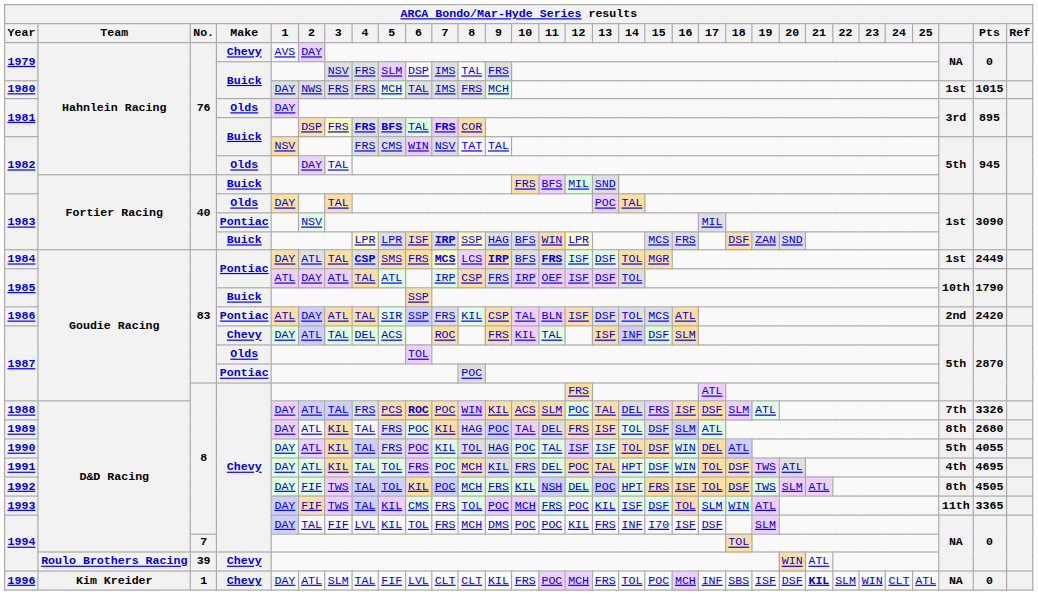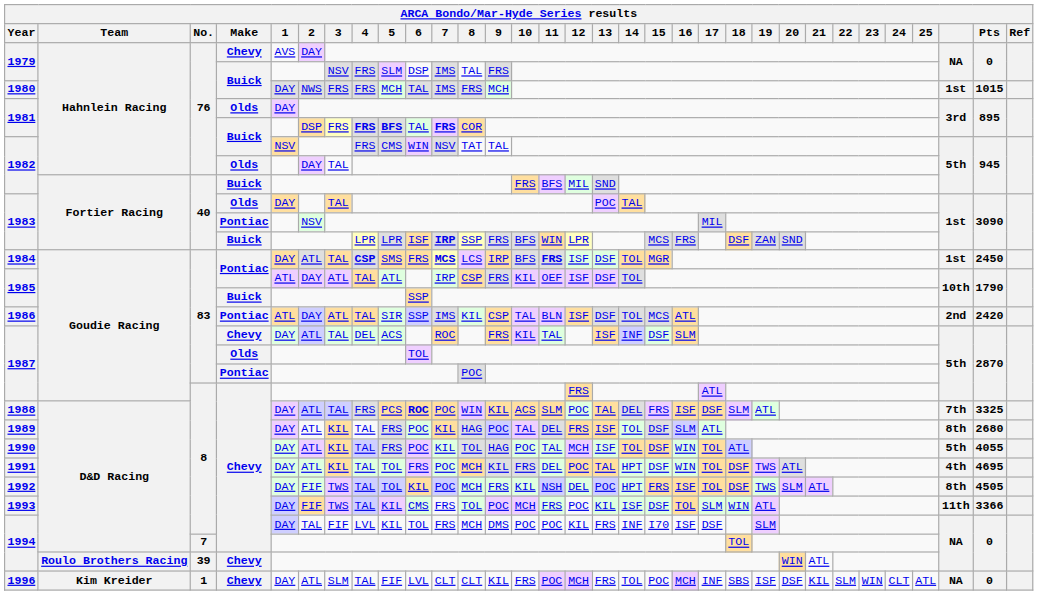 <table class="wikitable" style="text-align:center; font-size:75%">
 <tr>
 <th colspan=45><a href='#'>ARCA Bondo/Mar-Hyde Series</a> results</th>
 </tr>
 <tr>
 <th>Year</th>
 <th>Team</th>
 <th>No.</th>
 <th>Make</th>
 <th>1</th>
 <th>2</th>
 <th>3</th>
 <th>4</th>
 <th>5</th>
 <th>6</th>
 <th>7</th>
 <th>8</th>
 <th>9</th>
 <th>10</th>
 <th>11</th>
 <th>12</th>
 <th>13</th>
 <th>14</th>
 <th>15</th>
 <th>16</th>
 <th>17</th>
 <th>18</th>
 <th>19</th>
 <th>20</th>
 <th>21</th>
 <th>22</th>
 <th>23</th>
 <th>24</th>
 <th>25</th>
 <th></th>
 <th>Pts</th>
 <th>Ref</th>
 </tr>
 <tr>
 <th rowspan=2><a href='#'>1979</a></th>
 <th rowspan=7>Hahnlein Racing</th>
 <th rowspan=7>76</th>
 <th><a href='#'>Chevy</a></th>
 <td><a href='#'>AVS</a></td>
 <td style="background:#EFCFFF;"><a href='#'>DAY</a><br></td>
 <td colspan=23></td>
 <th rowspan=2>NA</th>
 <th rowspan=2>0</th>
 <th rowspan=2></th>
 </tr>
 <tr>
 <th rowspan=2><a href='#'>Buick</a></th>
 <td colspan=2></td>
 <td style="background:#DFDFDF;"><a href='#'>NSV</a><br></td>
 <td style="background:#DFDFDF;"><a href='#'>FRS</a><br></td>
 <td style="background:#EFCFFF;"><a href='#'>SLM</a><br></td>
 <td><a href='#'>DSP</a></td>
 <td style="background:#DFDFDF;"><a href='#'>IMS</a><br></td>
 <td><a href='#'>TAL</a></td>
 <td style="background:#DFDFDF;"><a href='#'>FRS</a><br></td>
 <td colspan=16></td>
 </tr>
 <tr>
 <th><a href='#'>1980</a></th>
 <td style="background:#DFDFDF;"><a href='#'>DAY</a><br></td>
 <td style="background:#DFDFDF;"><a href='#'>NWS</a><br></td>
 <td style="background:#DFDFDF;"><a href='#'>FRS</a><br></td>
 <td style="background:#DFDFDF;"><a href='#'>FRS</a><br></td>
 <td style="background:#DFFFDF;"><a href='#'>MCH</a><br></td>
 <td style="background:#DFDFDF;"><a href='#'>TAL</a><br></td>
 <td style="background:#DFDFDF;"><a href='#'>IMS</a><br></td>
 <td style="background:#DFDFDF;"><a href='#'>FRS</a><br></td>
 <td style="background:#DFFFDF;"><a href='#'>MCH</a><br></td>
 <td colspan=16></td>
 <th>1st</th>
 <th>1015</th>
 <th></th>
 </tr>
 <tr>
 <th rowspan=2><a href='#'>1981</a></th>
 <th><a href='#'>Olds</a></th>
 <td style="background:#EFCFFF;"><a href='#'>DAY</a><br></td>
 <td colspan=24></td>
 <th rowspan=2>3rd</th>
 <th rowspan=2>895</th>
 <th rowspan=2></th>
 </tr>
 <tr>
 <th rowspan=2><a href='#'>Buick</a></th>
 <td></td>
 <td style="background:#FFDF9F;"><a href='#'>DSP</a><br></td>
 <td style="background:#FFFFBF;"><a href='#'>FRS</a><br></td>
 <td style="background:#DFDFDF;"><strong><a href='#'>FRS</a></strong><br></td>
 <td style="background:#DFDFDF;"><strong><a href='#'>BFS</a></strong><br></td>
 <td style="background:#DFFFDF;"><a href='#'>TAL</a><br></td>
 <td style="background:#EFCFFF;"><strong><a href='#'>FRS</a></strong><br></td>
 <td style="background:#FFDF9F;"><a href='#'>COR</a><br></td>
 <td colspan=17></td>
 </tr>
 <tr>
 <th rowspan=3><a href='#'>1982</a></th>
 <td style="background:#FFDF9F;"><a href='#'>NSV</a><br></td>
 <td colspan=2></td>
 <td style="background:#DFDFDF;"><a href='#'>FRS</a><br></td>
 <td style="background:#DFDFDF;"><a href='#'>CMS</a><br></td>
 <td style="background:#EFCFFF;"><a href='#'>WIN</a><br></td>
 <td style="background:#DFDFDF;"><a href='#'>NSV</a><br></td>
 <td><a href='#'>TAT</a></td>
 <td><a href='#'>TAL</a></td>
 <td colspan=16></td>
 <th rowspan=3>5th</th>
 <th rowspan=3>945</th>
 <th rowspan=3></th>
 </tr>
 <tr>
 <th><a href='#'>Olds</a></th>
 <td></td>
 <td style="background:#EFCFFF;"><a href='#'>DAY</a><br></td>
 <td><a href='#'>TAL</a></td>
 <td colspan=22></td>
 </tr>
 <tr>
 <th rowspan=4>Fortier Racing</th>
 <th rowspan=4>40</th>
 <th><a href='#'>Buick</a></th>
 <td colspan=9></td>
 <td style="background:#FFDF9F;"><a href='#'>FRS</a><br></td>
 <td style="background:#EFCFFF;"><a href='#'>BFS</a><br></td>
 <td style="background:#DFFFDF;"><a href='#'>MIL</a><br></td>
 <td style="background:#DFDFDF;"><a href='#'>SND</a><br></td>
 <td colspan=12></td>
 </tr>
 <tr>
 <th rowspan=3><a href='#'>1983</a></th>
 <th><a href='#'>Olds</a></th>
 <td style="background:#FFDF9F;"><a href='#'>DAY</a><br></td>
 <td></td>
 <td style="background:#FFDF9F;"><a href='#'>TAL</a><br></td>
 <td colspan=9></td>
 <td style="background:#EFCFFF;"><a href='#'>POC</a><br></td>
 <td style="background:#FFDF9F;"><a href='#'>TAL</a><br></td>
 <td colspan=11></td>
 <th rowspan=3>1st</th>
 <th rowspan=3>3090</th>
 <th rowspan=3></th>
 </tr>
 <tr>
 <th><a href='#'>Pontiac</a></th>
 <td></td>
 <td style="background:#DFFFDF;"><a href='#'>NSV</a><br></td>
 <td colspan=14></td>
 <td style="background:#DFDFDF;"><a href='#'>MIL</a><br></td>
 <td colspan=8></td>
 </tr>
 <tr>
 <th><a href='#'>Buick</a></th>
 <td colspan=3></td>
 <td style="background:#FFFFBF;"><a href='#'>LPR</a><br></td>
 <td style="background:#DFDFDF;"><a href='#'>LPR</a><br></td>
 <td style="background:#FFDF9F;"><a href='#'>ISF</a><br></td>
 <td style="background:#DFDFDF;"><strong><a href='#'>IRP</a></strong><br></td>
 <td style="background:#FFFFBF;"><a href='#'>SSP</a><br></td>
-<td style="background:#DFDFDF;"><a href='#'>HAG</a><br></td>
+<td style="background:#DFDFDF;"><a href='#'>FRS</a><br></td>
 <td style="background:#DFDFDF;"><a href='#'>BFS</a><br></td>
 <td style="background:#FFDF9F;"><a href='#'>WIN</a><br></td>
 <td style="background:#FFFFBF;"><a href='#'>LPR</a><br></td>
 <td colspan=2></td>
 <td style="background:#DFDFDF;"><a href='#'>MCS</a><br></td>
 <td style="background:#DFDFDF;"><a href='#'>FRS</a><br></td>
 <td></td>
 <td style="background:#FFDF9F;"><a href='#'>DSF</a><br></td>
 <td style="background:#DFDFDF;"><a href='#'>ZAN</a><br></td>
 <td style="background:#DFDFDF;"><a href='#'>SND</a><br></td>
 <td colspan=5></td>
 </tr>
 <tr>
 <th><a href='#'>1984</a></th>
 <th rowspan=8>Goudie Racing</th>
 <th rowspan=7>83</th>
 <th rowspan=2><a href='#'>Pontiac</a></th>
 <td style="background:#FFDF9F;"><a href='#'>DAY</a><br></td>
 <td style="background:#DFDFDF;"><a href='#'>ATL</a><br></td>
 <td style="background:#FFDF9F;"><a href='#'>TAL</a><br></td>
 <td style="background:#DFDFDF;"><strong><a href='#'>CSP</a></strong><br></td>
 <td style="background:#FFDF9F;"><a href='#'>SMS</a><br></td>
 <td style="background:#FFDF9F;"><a href='#'>FRS</a><br></td>
 <td style="background:#FFFFBF;"><strong><a href='#'>MCS</a></strong><br></td>
 <td style="background:#EFCFFF;"><a href='#'>LCS</a><br></td>
-<td style="background:#FFDF9F;"><strong><a href='#'>IRP</a><br></strong></td>
+<td style="background:#FFDF9F;"><a href='#'>IRP</a><br></td>
 <td style="background:#DFDFDF;"><a href='#'>BFS</a><br></td>
 <td style="background:#DFDFDF;"><strong><a href='#'>FRS</a></strong><br></td>
 <td style="background:#DFFFDF;"><a href='#'>ISF</a><br></td>
 <td style="background:#DFFFDF;"><a href='#'>DSF</a><br></td>
 <td style="background:#FFDF9F;"><a href='#'>TOL</a><br></td>
 <td style="background:#FFDF9F;"><a href='#'>MGR</a><br></td>
 <td colspan=10></td>
 <th>1st</th>
-<th>2449</th>
+<th>2450</th>
 <th></th>
 </tr>
 <tr>
 <th rowspan=2><a href='#'>1985</a></th>
 <td style="background:#EFCFFF;"><a href='#'>ATL</a><br></td>
 <td style="background:#EFCFFF;"><a href='#'>DAY</a><br></td>
 <td style="background:#EFCFFF;"><a href='#'>ATL</a><br></td>
 <td style="background:#FFDF9F;"><a href='#'>TAL</a><br></td>
 <td style="background:#DFFFDF;"><a href='#'>ATL</a><br></td>
 <td></td>
 <td style="background:#DFFFDF;"><a href='#'>IRP</a><br></td>
 <td style="background:#FFDF9F;"><a href='#'>CSP</a><br></td>
 <td style="background:#DFDFDF;"><a href='#'>FRS</a><br></td>
-<td style="background:#EFCFFF;"><a href='#'>IRP</a><br></td>
+<td style="background:#EFCFFF;"><a href='#'>KIL</a><br></td>
 <td style="background:#EFCFFF;"><a href='#'>OEF</a><br></td>
 <td style="background:#EFCFFF;"><a href='#'>ISF</a><br></td>
 <td style="background:#EFCFFF;"><a href='#'>DSF</a><br></td>
 <td style="background:#DFDFDF;"><a href='#'>TOL</a><br></td>
 <td colspan=11></td>
 <th rowspan=2>10th</th>
 <th rowspan=2>1790</th>
 <th rowspan=2></th>
 </tr>
 <tr>
 <th><a href='#'>Buick</a></th>
 <td colspan=5></td>
 <td style="background:#FFDF9F;"><a href='#'>SSP</a><br></td>
 <td colspan=19></td>
 </tr>
 <tr>
 <th><a href='#'>1986</a></th>
 <th><a href='#'>Pontiac</a></th>
 <td style="background:#FFDF9F;"><a href='#'>ATL</a><br></td>
 <td style="background:#CFCFFF;"><a href='#'>DAY</a><br></td>
 <td style="background:#FFDF9F;"><a href='#'>ATL</a><br></td>
 <td style="background:#FFDF9F;"><a href='#'>TAL</a><br></td>
 <td style="background:#DFFFDF;"><a href='#'>SIR</a><br></td>
 <td style="background:#CFCFFF;"><a href='#'>SSP</a><br></td>
-<td style="background:#DFDFDF;"><a href='#'>FRS</a><br></td>
+<td style="background:#DFDFDF;"><a href='#'>IMS</a><br></td>
 <td style="background:#DFFFDF;"><a href='#'>KIL</a><br></td>
 <td style="background:#FFDF9F;"><a href='#'>CSP</a><br></td>
 <td style="background:#EFCFFF;"><a href='#'>TAL</a><br></td>
 <td style="background:#EFCFFF;"><a href='#'>BLN</a><br></td>
 <td style="background:#FFDF9F;"><a href='#'>ISF</a><br></td>
 <td style="background:#DFDFDF;"><a href='#'>DSF</a><br></td>
 <td style="background:#DFDFDF;"><a href='#'>TOL</a><br></td>
 <td style="background:#DFDFDF;"><a href='#'>MCS</a><br></td>
 <td style="background:#FFDF9F;"><a href='#'>ATL</a><br></td>
 <td colspan=9></td>
 <th>2nd</th>
 <th>2420</th>
 <th></th>
 </tr>
 <tr>
 <th rowspan=4><a href='#'>1987</a></th>
 <th><a href='#'>Chevy</a></th>
 <td style="background:#DFFFDF;"><a href='#'>DAY</a><br></td>
 <td style="background:#CFCFFF;"><a href='#'>ATL</a><br></td>
 <td style="background:#DFFFDF;"><a href='#'>TAL</a><br></td>
 <td style="background:#DFFFDF;"><a href='#'>DEL</a><br></td>
 <td style="background:#DFFFDF;"><a href='#'>ACS</a><br></td>
 <td></td>
 <td style="background:#FFDF9F;"><a href='#'>ROC</a><br></td>
 <td></td>
 <td style="background:#FFDF9F;"><a href='#'>FRS</a><br></td>
 <td style="background:#EFCFFF;"><a href='#'>KIL</a><br></td>
 <td style="background:#DFFFDF;"><a href='#'>TAL</a><br></td>
 <td></td>
 <td style="background:#FFDF9F;"><a href='#'>ISF</a><br></td>
 <td style="background:#CFCFFF;"><a href='#'>INF</a><br></td>
 <td style="background:#DFFFDF;"><a href='#'>DSF</a><br></td>
 <td style="background:#FFDF9F;"><a href='#'>SLM</a><br></td>
 <td colspan=9></td>
 <th rowspan=4>5th</th>
 <th rowspan=4>2870</th>
 <th rowspan=4></th>
 </tr>
 <tr>
 <th><a href='#'>Olds</a></th>
 <td colspan=5></td>
 <td style="background:#EFCFFF;"><a href='#'>TOL</a><br></td>
 <td colspan=19></td>
 </tr>
 <tr>
 <th><a href='#'>Pontiac</a></th>
 <td colspan=7></td>
 <td style="background:#DFDFDF;"><a href='#'>POC</a><br></td>
 <td colspan=17></td>
 </tr>
 <tr>
 <th rowspan=8>8</th>
 <th rowspan=9><a href='#'>Chevy</a></th>
 <td colspan=11></td>
 <td style="background:#FFDF9F;"><a href='#'>FRS</a><br></td>
 <td colspan=4></td>
 <td style="background:#EFCFFF;"><a href='#'>ATL</a><br></td>
 <td colspan=8></td>
 </tr>
 <tr>
 <th><a href='#'>1988</a></th>
 <th rowspan=8>D&D Racing</th>
 <td style="background:#EFCFFF;"><a href='#'>DAY</a><br></td>
 <td style="background:#CFCFFF;"><a href='#'>ATL</a><br></td>
 <td style="background:#CFCFFF;"><a href='#'>TAL</a><br></td>
 <td style="background:#DFDFDF;"><a href='#'>FRS</a><br></td>
 <td style="background:#FFDF9F;"><a href='#'>PCS</a><br></td>
 <td style="background:#FFDF9F;"><strong><a href='#'>ROC</a></strong><br></td>
 <td style="background:#FFDF9F;"><a href='#'>POC</a><br></td>
 <td style="background:#EFCFFF;"><a href='#'>WIN</a><br></td>
 <td style="background:#FFDF9F;"><a href='#'>KIL</a><br></td>
 <td style="background:#FFDF9F;"><a href='#'>ACS</a><br></td>
 <td style="background:#FFDF9F;"><a href='#'>SLM</a><br></td>
 <td style="background:#DFFFDF;"><a href='#'>POC</a><br></td>
 <td style="background:#FFDF9F;"><a href='#'>TAL</a><br></td>
 <td style="background:#DFDFDF;"><a href='#'>DEL</a><br></td>
 <td style="background:#EFCFFF;"><a href='#'>FRS</a><br></td>
 <td style="background:#FFDF9F;"><a href='#'>ISF</a><br></td>
 <td style="background:#FFDF9F;"><a href='#'>DSF</a><br></td>
 <td style="background:#EFCFFF;"><a href='#'>SLM</a><br></td>
 <td style="background:#DFFFDF;"><a href='#'>ATL</a><br></td>
 <td colspan=6></td>
 <th>7th</th>
-<th>3326</th>
+<th>3325</th>
 <th></th>
 </tr>
 <tr>
 <th><a href='#'>1989</a></th>
 <td style="background:#EFCFFF;"><a href='#'>DAY</a><br></td>
 <td><a href='#'>ATL</a></td>
 <td style="background:#FFDF9F;"><a href='#'>KIL</a><br></td>
 <td><a href='#'>TAL</a></td>
 <td style="background:#DFDFDF;"><a href='#'>FRS</a><br></td>
 <td style="background:#DFFFDF;"><a href='#'>POC</a><br></td>
 <td style="background:#FFDF9F;"><a href='#'>KIL</a><br></td>
 <td style="background:#DFDFDF;"><a href='#'>HAG</a><br></td>
 <td style="background:#CFCFFF;"><a href='#'>POC</a><br></td>
 <td style="background:#EFCFFF;"><a href='#'>TAL</a><br></td>
 <td style="background:#DFDFDF;"><a href='#'>DEL</a><br></td>
 <td style="background:#FFDF9F;"><a href='#'>FRS</a><br></td>
 <td style="background:#FFDF9F;"><a href='#'>ISF</a><br></td>
 <td style="background:#DFFFDF;"><a href='#'>TOL</a><br></td>
 <td style="background:#DFDFDF;"><a href='#'>DSF</a><br></td>
 <td style="background:#CFCFFF;"><a href='#'>SLM</a><br></td>
 <td style="background:#DFFFDF;"><a href='#'>ATL</a><br></td>
 <td colspan=8></td>
 <th>8th</th>
 <th>2680</th>
 <th></th>
 </tr>
 <tr>
 <th><a href='#'>1990</a></th>
 <td style="background:#DFFFDF;"><a href='#'>DAY</a><br></td>
 <td style="background:#EFCFFF;"><a href='#'>ATL</a><br></td>
 <td style="background:#FFDF9F;"><a href='#'>KIL</a><br></td>
 <td style="background:#CFCFFF;"><a href='#'>TAL</a><br></td>
 <td style="background:#DFDFDF;"><a href='#'>FRS</a><br></td>
 <td style="background:#EFCFFF;"><a href='#'>POC</a><br></td>
 <td style="background:#DFFFDF;"><a href='#'>KIL</a><br></td>
 <td style="background:#DFDFDF;"><a href='#'>TOL</a><br></td>
 <td style="background:#DFDFDF;"><a href='#'>HAG</a><br></td>
 <td style="background:#DFFFDF;"><a href='#'>POC</a><br></td>
 <td style="background:#DFFFDF;"><a href='#'>TAL</a><br></td>
-<td style="background:#EFCFFF;"><a href='#'>ISF</a><br></td>
+<td style="background:#EFCFFF;"><a href='#'>MCH</a><br></td>
 <td style="background:#DFFFDF;"><a href='#'>ISF</a><br></td>
 <td style="background:#FFDF9F;"><a href='#'>TOL</a><br></td>
 <td style="background:#FFDF9F;"><a href='#'>DSF</a><br></td>
 <td style="background:#DFFFDF;"><a href='#'>WIN</a><br></td>
-<td style="background:#FFDF9F;"><a href='#'>DEL</a><br></td>
+<td style="background:#FFDF9F;"><a href='#'>TOL</a><br></td>
 <td style="background:#CFCFFF;"><a href='#'>ATL</a><br></td>
 <td colspan=7></td>
 <th>5th</th>
 <th>4055</th>
 <th></th>
 </tr>
 <tr>
 <th><a href='#'>1991</a></th>
 <td style="background:#DFFFDF;"><a href='#'>DAY</a><br></td>
 <td style="background:#DFFFDF;"><a href='#'>ATL</a><br></td>
 <td style="background:#FFDF9F;"><a href='#'>KIL</a><br></td>
 <td style="background:#DFFFDF;"><a href='#'>TAL</a><br></td>
 <td style="background:#DFFFDF;"><a href='#'>TOL</a><br></td>
 <td style="background:#EFCFFF;"><a href='#'>FRS</a><br></td>
 <td style="background:#DFFFDF;"><a href='#'>POC</a><br></td>
 <td style="background:#FFDF9F;"><a href='#'>MCH</a><br></td>
 <td style="background:#DFDFDF;"><a href='#'>KIL</a><br></td>
 <td style="background:#DFDFDF;"><a href='#'>FRS</a><br></td>
 <td style="background:#DFFFDF;"><a href='#'>DEL</a><br></td>
 <td style="background:#FFDF9F;"><a href='#'>POC</a><br></td>
 <td style="background:#FFDF9F;"><a href='#'>TAL</a><br></td>
 <td style="background:#DFFFDF;"><a href='#'>HPT</a><br></td>
 <td style="background:#DFFFDF;"><a href='#'>DSF</a><br></td>
 <td style="background:#DFFFDF;"><a href='#'>WIN</a><br></td>
 <td style="background:#FFDF9F;"><a href='#'>TOL</a><br></td>
 <td style="background:#FFDF9F;"><a href='#'>DSF</a><br></td>
 <td style="background:#EFCFFF;"><a href='#'>TWS</a><br></td>
 <td style="background:#DFDFDF;"><a href='#'>ATL</a><br></td>
 <td colspan=5></td>
 <th>4th</th>
 <th>4695</th>
 <th></th>
 </tr>
 <tr>
 <th><a href='#'>1992</a></th>
 <td style="background:#DFFFDF;"><a href='#'>DAY</a><br></td>
 <td style="background:#DFFFDF;"><a href='#'>FIF</a><br></td>
 <td style="background:#EFCFFF;"><a href='#'>TWS</a><br></td>
 <td style="background:#CFCFFF;"><a href='#'>TAL</a><br></td>
 <td style="background:#CFCFFF;"><a href='#'>TOL</a><br></td>
 <td style="background:#FFDF9F;"><a href='#'>KIL</a><br></td>
 <td style="background:#CFCFFF;"><a href='#'>POC</a><br></td>
 <td style="background:#DFFFDF;"><a href='#'>MCH</a><br></td>
 <td style="background:#DFFFDF;"><a href='#'>FRS</a><br></td>
 <td style="background:#DFFFDF;"><a href='#'>KIL</a><br></td>
 <td style="background:#CFCFFF;"><a href='#'>NSH</a><br></td>
 <td style="background:#DFFFDF;"><a href='#'>DEL</a><br></td>
 <td style="background:#CFCFFF;"><a href='#'>POC</a><br></td>
 <td style="background:#DFFFDF;"><a href='#'>HPT</a><br></td>
 <td style="background:#FFDF9F;"><a href='#'>FRS</a><br></td>
 <td style="background:#FFDF9F;"><a href='#'>ISF</a><br></td>
 <td style="background:#FFDF9F;"><a href='#'>TOL</a><br></td>
 <td style="background:#FFDF9F;"><a href='#'>DSF</a><br></td>
 <td style="background:#DFFFDF;"><a href='#'>TWS</a><br></td>
 <td style="background:#EFCFFF;"><a href='#'>SLM</a><br></td>
 <td style="background:#EFCFFF;"><a href='#'>ATL</a><br></td>
 <td colspan=4></td>
 <th>8th</th>
 <th>4505</th>
 <th></th>
 </tr>
 <tr>
 <th><a href='#'>1993</a></th>
 <td style="background:#CFCFFF;"><a href='#'>DAY</a><br></td>
 <td style="background:#FFDF9F;"><a href='#'>FIF</a><br></td>
 <td style="background:#EFCFFF;"><a href='#'>TWS</a><br></td>
 <td style="background:#CFCFFF;"><a href='#'>TAL</a><br></td>
 <td style="background:#EFCFFF;"><a href='#'>KIL</a><br></td>
 <td style="background:#DFFFDF;"><a href='#'>CMS</a><br></td>
 <td><a href='#'>FRS</a></td>
 <td style="background:#DFFFDF;"><a href='#'>TOL</a><br></td>
 <td style="background:#EFCFFF;"><a href='#'>POC</a><br></td>
 <td style="background:#EFCFFF;"><a href='#'>MCH</a><br></td>
 <td style="background:#DFFFDF;"><a href='#'>FRS</a><br></td>
 <td><a href='#'>POC</a></td>
 <td style="background:#DFFFDF;"><a href='#'>KIL</a><br></td>
 <td style="background:#DFFFDF;"><a href='#'>ISF</a><br></td>
 <td style="background:#DFFFDF;"><a href='#'>DSF</a><br></td>
 <td style="background:#FFDF9F;"><a href='#'>TOL</a><br></td>
 <td style="background:#DFFFDF;"><a href='#'>SLM</a><br></td>
 <td style="background:#DFFFDF;"><a href='#'>WIN</a><br></td>
 <td style="background:#EFCFFF;"><a href='#'>ATL</a><br></td>
 <td colspan=6></td>
 <th>11th</th>
-<th>3365</th>
+<th>3366</th>
 <th></th>
 </tr>
 <tr>
 <th rowspan=3><a href='#'>1994</a></th>
 <td style="background:#CFCFFF;"><a href='#'>DAY</a><br></td>
 <td><a href='#'>TAL</a></td>
 <td><a href='#'>FIF</a></td>
 <td><a href='#'>LVL</a></td>
 <td><a href='#'>KIL</a></td>
 <td><a href='#'>TOL</a></td>
 <td><a href='#'>FRS</a></td>
 <td><a href='#'>MCH</a></td>
 <td><a href='#'>DMS</a></td>
 <td><a href='#'>POC</a></td>
 <td><a href='#'>POC</a></td>
 <td><a href='#'>KIL</a></td>
 <td><a href='#'>FRS</a></td>
 <td><a href='#'>INF</a></td>
 <td><a href='#'>I70</a></td>
 <td><a href='#'>ISF</a></td>
 <td><a href='#'>DSF</a></td>
 <td></td>
 <td style="background:#EFCFFF;"><a href='#'>SLM</a><br></td>
 <td colspan=6></td>
 <th rowspan=3>NA</th>
 <th rowspan=3>0</th>
 <th rowspan=3></th>
 </tr>
 <tr>
 <th>7</th>
 <td colspan=17></td>
 <td style="background:#FFDF9F;"><a href='#'>TOL</a><br></td>
 <td colspan=7></td>
 </tr>
 <tr>
 <th><a href='#'>Roulo Brothers Racing</a></th>
 <th>39</th>
 <th><a href='#'>Chevy</a></th>
 <td colspan=19></td>
 <td style="background:#FFDF9F;"><a href='#'>WIN</a><br></td>
 <td><a href='#'>ATL</a></td>
 <td colspan=4></td>
 </tr>
 <tr>
 <th><a href='#'>1996</a></th>
 <th>Kim Kreider</th>
 <th>1</th>
 <th><a href='#'>Chevy</a></th>
 <td><a href='#'>DAY</a></td>
 <td><a href='#'>ATL</a></td>
 <td><a href='#'>SLM</a></td>
 <td><a href='#'>TAL</a></td>
 <td><a href='#'>FIF</a></td>
 <td><a href='#'>LVL</a></td>
 <td><a href='#'>CLT</a></td>
 <td><a href='#'>CLT</a></td>
 <td><a href='#'>KIL</a></td>
 <td><a href='#'>FRS</a></td>
 <td style="background:#EFCFFF;"><a href='#'>POC</a><br></td>
 <td style="background:#EFCFFF;"><a href='#'>MCH</a><br></td>
 <td><a href='#'>FRS</a></td>
 <td><a href='#'>TOL</a></td>
 <td><a href='#'>POC</a></td>
 <td style="background:#EFCFFF;"><a href='#'>MCH</a><br></td>
 <td><a href='#'>INF</a></td>
 <td><a href='#'>SBS</a></td>
 <td><a href='#'>ISF</a></td>
 <td><a href='#'>DSF</a></td>
-<td><strong><a href='#'>KIL</a></strong></td>
+<td><a href='#'>KIL</a></td>
 <td><a href='#'>SLM</a></td>
 <td><a href='#'>WIN</a></td>
 <td><a href='#'>CLT</a></td>
 <td><a href='#'>ATL</a></td>
 <th>NA</th>
 <th>0</th>
 <th></th>
 </tr>
 </table>
